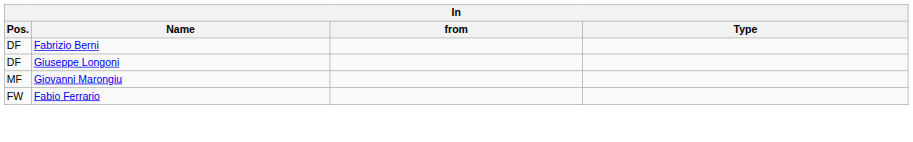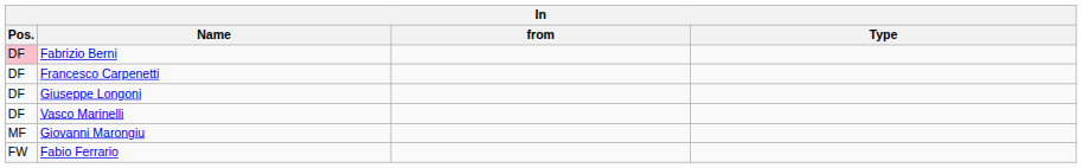 <table class="wikitable" style="font-size:90%;">
 <tr>
 <th colspan="4">In</th>
 </tr>
 <tr>
 <th width=3%>Pos.</th>
 <th width=33%>Name</th>
 <th width=28%>from</th>
 <th width=36%>Type</th>
 </tr>
 <tr>
-<td>DF</td>
+<td style="background: pink;">DF</td>
 <td><a href='#'>Fabrizio Berni</a></td>
 <td></td>
 <td></td>
 </tr>
 <tr>
 <td>DF</td>
+<td><a href='#'>Francesco Carpenetti</a></td>
+<td></td>
+<td></td>
+</tr>
+<tr>
+<td>DF</td>
 <td><a href='#'>Giuseppe Longoni</a></td>
+<td></td>
+<td></td>
+</tr>
+<tr>
+<td>DF</td>
+<td><a href='#'>Vasco Marinelli</a></td>
 <td></td>
 <td></td>
 </tr>
 <tr>
 <td>MF</td>
 <td><a href='#'>Giovanni Marongiu</a></td>
 <td></td>
 <td></td>
 </tr>
 <tr>
 <td>FW</td>
 <td><a href='#'>Fabio Ferrario</a></td>
 <td></td>
 <td></td>
 </tr>
 </table>
